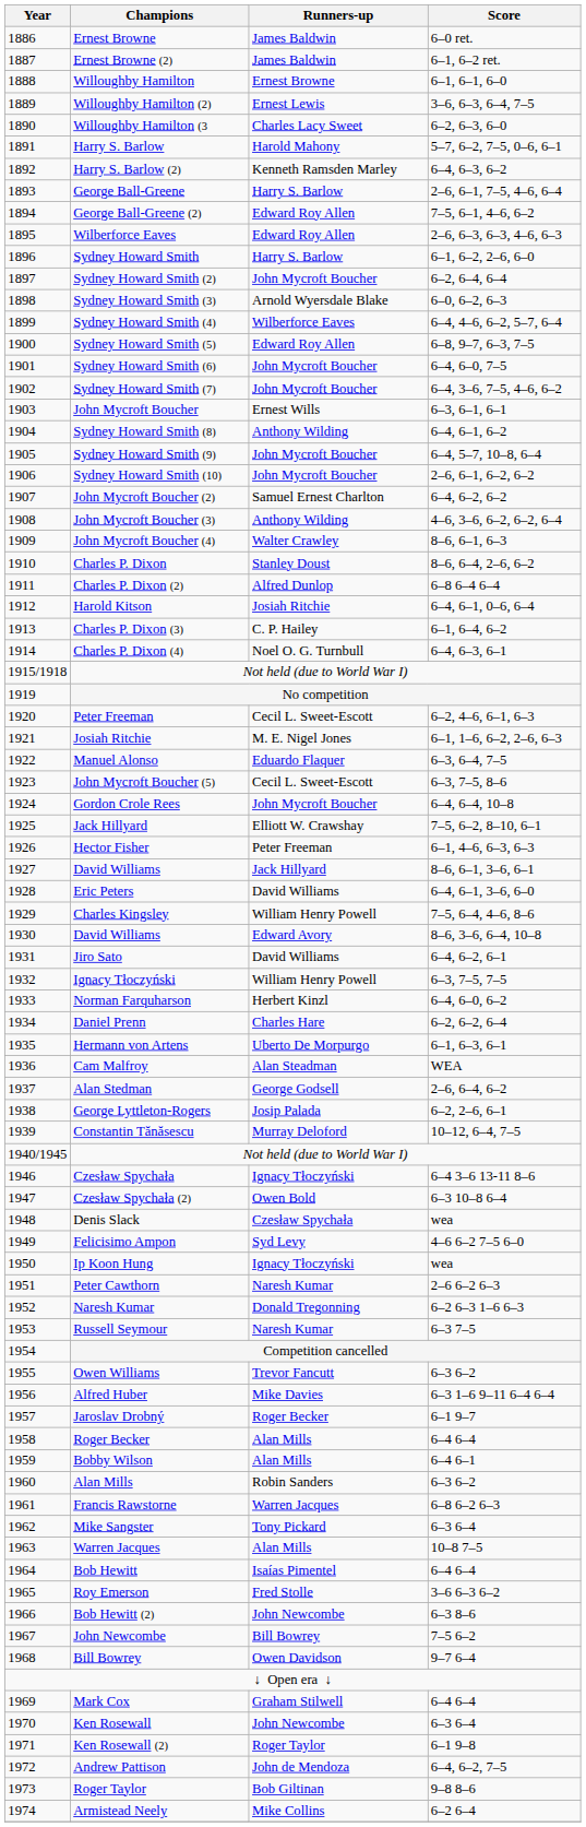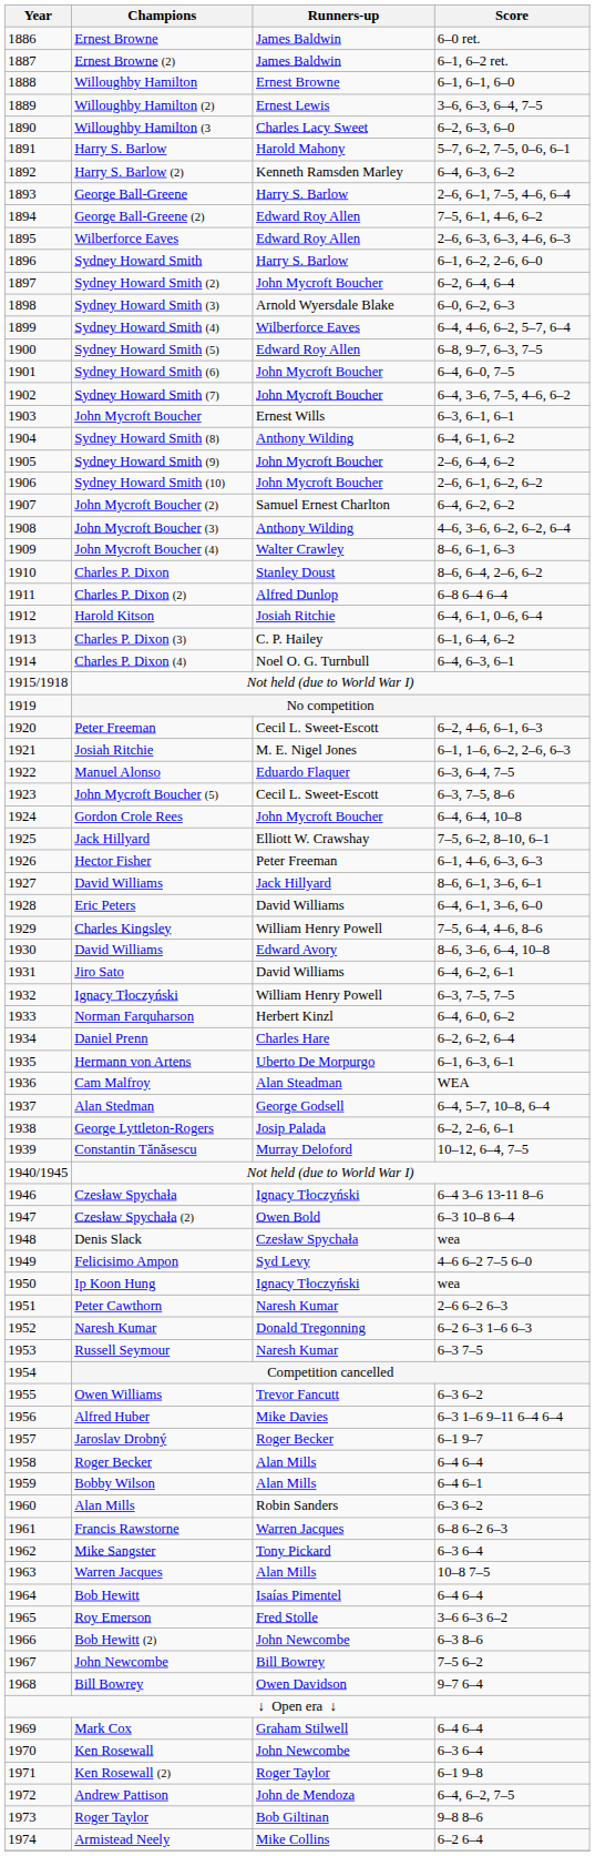 <table class="wikitable">
 <tr>
 <th style="width:60px;">Year</th>
 <th style="width:200px;">Champions</th>
 <th style="width:200px;">Runners-up</th>
 <th style="width:170px;">Score</th>
 </tr>
 <tr>
 <td>1886 </td>
 <td> <a href='#'>Ernest Browne</a></td>
 <td> <a href='#'>James Baldwin</a></td>
 <td>6–0 ret.</td>
 </tr>
 <tr>
 <td>1887 </td>
 <td> <a href='#'>Ernest Browne</a> <small>(2)</small></td>
 <td> <a href='#'>James Baldwin</a></td>
 <td>6–1, 6–2 ret.</td>
 </tr>
 <tr>
 <td>1888 </td>
 <td> <a href='#'>Willoughby Hamilton</a></td>
 <td> <a href='#'>Ernest Browne</a></td>
 <td>6–1, 6–1, 6–0</td>
 </tr>
 <tr>
 <td>1889 </td>
 <td> <a href='#'>Willoughby Hamilton</a> <small>(2)</small></td>
 <td> <a href='#'>Ernest Lewis</a></td>
 <td>3–6, 6–3, 6–4, 7–5</td>
 </tr>
 <tr>
 <td>1890 </td>
 <td> <a href='#'>Willoughby Hamilton</a> <small>(3</small></td>
 <td> <a href='#'>Charles Lacy Sweet</a></td>
 <td>6–2, 6–3, 6–0</td>
 </tr>
 <tr>
 <td>1891</td>
 <td> <a href='#'>Harry S. Barlow</a></td>
 <td> <a href='#'>Harold Mahony</a></td>
 <td>5–7, 6–2, 7–5, 0–6, 6–1</td>
 </tr>
 <tr>
 <td>1892</td>
 <td> <a href='#'>Harry S. Barlow</a> <small>(2)</small></td>
 <td> Kenneth Ramsden Marley</td>
 <td>6–4, 6–3, 6–2</td>
 </tr>
 <tr>
 <td>1893</td>
 <td> <a href='#'>George Ball-Greene</a></td>
 <td> <a href='#'>Harry S. Barlow</a></td>
 <td>2–6, 6–1, 7–5, 4–6, 6–4</td>
 </tr>
 <tr>
 <td>1894</td>
 <td> <a href='#'>George Ball-Greene</a> <small>(2)</small></td>
 <td> <a href='#'>Edward Roy Allen</a></td>
 <td>7–5, 6–1, 4–6, 6–2</td>
 </tr>
 <tr>
 <td>1895 </td>
 <td> <a href='#'>Wilberforce Eaves</a></td>
 <td> <a href='#'>Edward Roy Allen</a></td>
 <td>2–6, 6–3, 6–3, 4–6, 6–3</td>
 </tr>
 <tr>
 <td>1896</td>
 <td> <a href='#'>Sydney Howard Smith</a></td>
 <td> <a href='#'>Harry S. Barlow</a></td>
 <td>6–1, 6–2, 2–6, 6–0</td>
 </tr>
 <tr>
 <td>1897</td>
 <td> <a href='#'>Sydney Howard Smith</a>  <small>(2)</small></td>
 <td> <a href='#'>John Mycroft Boucher</a></td>
 <td>6–2, 6–4, 6–4</td>
 </tr>
 <tr>
 <td>1898</td>
 <td> <a href='#'>Sydney Howard Smith</a> <small>(3)</small></td>
 <td> Arnold Wyersdale Blake</td>
 <td>6–0, 6–2, 6–3</td>
 </tr>
 <tr>
 <td>1899</td>
 <td> <a href='#'>Sydney Howard Smith</a>  <small>(4)</small></td>
 <td> <a href='#'>Wilberforce Eaves</a></td>
 <td>6–4, 4–6, 6–2, 5–7, 6–4</td>
 </tr>
 <tr>
 <td>1900 </td>
 <td> <a href='#'>Sydney Howard Smith</a> <small>(5)</small></td>
 <td> <a href='#'>Edward Roy Allen</a></td>
 <td>6–8, 9–7, 6–3, 7–5</td>
 </tr>
 <tr>
 <td>1901</td>
 <td> <a href='#'>Sydney Howard Smith</a>  <small>(6)</small></td>
 <td> <a href='#'>John Mycroft Boucher</a></td>
 <td>6–4, 6–0, 7–5</td>
 </tr>
 <tr>
 <td>1902</td>
 <td> <a href='#'>Sydney Howard Smith</a> <small>(7)</small></td>
 <td> <a href='#'>John Mycroft Boucher</a></td>
 <td>6–4, 3–6, 7–5, 4–6, 6–2</td>
 </tr>
 <tr>
 <td>1903</td>
 <td> <a href='#'>John Mycroft Boucher</a></td>
 <td> Ernest Wills</td>
 <td>6–3, 6–1, 6–1</td>
 </tr>
 <tr>
 <td>1904</td>
 <td> <a href='#'>Sydney Howard Smith</a> <small>(8)</small></td>
 <td> <a href='#'>Anthony Wilding</a></td>
 <td>6–4, 6–1, 6–2</td>
 </tr>
 <tr>
 <td>1905</td>
 <td> <a href='#'>Sydney Howard Smith</a> <small>(9)</small></td>
 <td> <a href='#'>John Mycroft Boucher</a></td>
-<td>6–4, 5–7, 10–8, 6–4</td>
+<td>2–6, 6–4, 6–2</td>
 </tr>
 <tr>
 <td>1906</td>
 <td> <a href='#'>Sydney Howard Smith</a> <small>(10)</small></td>
 <td> <a href='#'>John Mycroft Boucher</a></td>
 <td>2–6, 6–1, 6–2, 6–2</td>
 </tr>
 <tr>
 <td>1907</td>
 <td> <a href='#'>John Mycroft Boucher</a>  <small>(2)</small></td>
 <td> Samuel Ernest Charlton</td>
 <td>6–4, 6–2, 6–2</td>
 </tr>
 <tr>
 <td>1908 </td>
 <td> <a href='#'>John Mycroft Boucher</a>  <small>(3)</small></td>
 <td> <a href='#'>Anthony Wilding</a></td>
 <td>4–6, 3–6, 6–2, 6–2, 6–4</td>
 </tr>
 <tr>
 <td>1909</td>
 <td> <a href='#'>John Mycroft Boucher</a>  <small>(4)</small></td>
 <td> <a href='#'>Walter Crawley</a></td>
 <td>8–6, 6–1, 6–3</td>
 </tr>
 <tr>
 <td>1910</td>
 <td> <a href='#'>Charles P. Dixon</a></td>
 <td> <a href='#'>Stanley Doust</a></td>
 <td>8–6, 6–4, 2–6, 6–2</td>
 </tr>
 <tr>
 <td>1911 </td>
 <td> <a href='#'>Charles P. Dixon</a> <small>(2)</small></td>
 <td> <a href='#'>Alfred Dunlop</a></td>
 <td>6–8 6–4 6–4</td>
 </tr>
 <tr>
 <td>1912</td>
 <td> <a href='#'>Harold Kitson</a></td>
 <td> <a href='#'>Josiah Ritchie</a></td>
 <td>6–4, 6–1, 0–6, 6–4</td>
 </tr>
 <tr>
 <td>1913</td>
 <td> <a href='#'>Charles P. Dixon</a> <small>(3)</small></td>
 <td> C. P. Hailey</td>
 <td>6–1, 6–4, 6–2</td>
 </tr>
 <tr>
 <td>1914</td>
 <td> <a href='#'>Charles P. Dixon</a> <small>(4)</small></td>
 <td> Noel O. G. Turnbull</td>
 <td>6–4, 6–3, 6–1</td>
 </tr>
 <tr>
 <td>1915/1918</td>
 <td colspan=4 align=center><em>Not held (due to World War I)</em></td>
 </tr>
 <tr>
 <td>1919</td>
 <td rowspan="1" colspan="5" align="center" style="background:#F5F5F5">No competition</td>
 </tr>
 <tr>
 <td>1920</td>
 <td> <a href='#'>Peter Freeman</a></td>
 <td> Cecil L. Sweet-Escott</td>
 <td>6–2, 4–6, 6–1, 6–3</td>
 </tr>
 <tr>
 <td>1921</td>
 <td> <a href='#'>Josiah Ritchie</a></td>
 <td> M. E. Nigel Jones</td>
 <td>6–1, 1–6, 6–2, 2–6, 6–3</td>
 </tr>
 <tr>
 <td>1922</td>
 <td> <a href='#'>Manuel Alonso</a></td>
 <td> <a href='#'>Eduardo Flaquer</a></td>
 <td>6–3, 6–4, 7–5</td>
 </tr>
 <tr>
 <td>1923</td>
 <td> <a href='#'>John Mycroft Boucher</a>  <small>(5)</small></td>
 <td> Cecil L. Sweet-Escott</td>
 <td>6–3, 7–5, 8–6</td>
 </tr>
 <tr>
 <td>1924</td>
 <td> <a href='#'>Gordon Crole Rees</a></td>
 <td>  <a href='#'>John Mycroft Boucher</a></td>
 <td>6–4, 6–4, 10–8</td>
 </tr>
 <tr>
 <td>1925</td>
 <td> <a href='#'>Jack Hillyard</a></td>
 <td> Elliott W. Crawshay</td>
 <td>7–5, 6–2, 8–10, 6–1</td>
 </tr>
 <tr>
 <td>1926</td>
 <td> <a href='#'>Hector Fisher</a></td>
 <td> Peter Freeman</td>
 <td>6–1, 4–6, 6–3, 6–3</td>
 </tr>
 <tr>
 <td>1927</td>
 <td> <a href='#'>David Williams</a></td>
 <td> <a href='#'>Jack Hillyard</a></td>
 <td>8–6, 6–1, 3–6, 6–1</td>
 </tr>
 <tr>
 <td>1928</td>
 <td> <a href='#'>Eric Peters</a></td>
 <td> David Williams</td>
 <td>6–4, 6–1, 3–6, 6–0</td>
 </tr>
 <tr>
 <td>1929</td>
 <td> <a href='#'>Charles Kingsley</a></td>
 <td> William Henry Powell</td>
 <td>7–5, 6–4, 4–6, 8–6</td>
 </tr>
 <tr>
 <td>1930</td>
 <td> <a href='#'>David Williams</a></td>
 <td> <a href='#'>Edward Avory</a></td>
 <td>8–6, 3–6, 6–4, 10–8</td>
 </tr>
 <tr>
 <td>1931</td>
 <td> <a href='#'>Jiro Sato</a></td>
 <td> David Williams</td>
 <td>6–4, 6–2, 6–1</td>
 </tr>
 <tr>
 <td>1932</td>
 <td> <a href='#'>Ignacy Tłoczyński</a></td>
 <td> William Henry Powell</td>
 <td>6–3, 7–5, 7–5</td>
 </tr>
 <tr>
 <td>1933</td>
 <td> <a href='#'>Norman Farquharson</a></td>
 <td> Herbert Kinzl</td>
 <td>6–4, 6–0, 6–2</td>
 </tr>
 <tr>
 <td>1934</td>
 <td> <a href='#'>Daniel Prenn</a></td>
 <td> <a href='#'>Charles Hare</a></td>
 <td>6–2, 6–2, 6–4</td>
 </tr>
 <tr>
 <td>1935</td>
 <td> <a href='#'>Hermann von Artens</a></td>
 <td> <a href='#'>Uberto De Morpurgo</a></td>
 <td>6–1, 6–3, 6–1</td>
 </tr>
 <tr>
 <td>1936</td>
 <td> <a href='#'>Cam Malfroy</a></td>
 <td> <a href='#'>Alan Steadman</a></td>
 <td>WEA</td>
 </tr>
 <tr>
 <td>1937</td>
 <td> <a href='#'>Alan Stedman</a></td>
 <td> <a href='#'>George Godsell</a></td>
-<td>2–6, 6–4, 6–2</td>
+<td>6–4, 5–7, 10–8, 6–4</td>
 </tr>
 <tr>
 <td>1938</td>
 <td> <a href='#'>George Lyttleton-Rogers</a></td>
 <td> <a href='#'>Josip Palada</a></td>
 <td>6–2, 2–6, 6–1</td>
 </tr>
 <tr>
 <td>1939</td>
 <td> <a href='#'>Constantin Tănăsescu</a></td>
 <td> <a href='#'>Murray Deloford</a></td>
 <td>10–12, 6–4, 7–5</td>
 </tr>
 <tr>
 <td>1940/1945</td>
 <td colspan=4 align=center><em>Not held (due to World War I)</em></td>
 </tr>
 <tr>
 <td>1946</td>
 <td> <a href='#'>Czesław Spychała</a></td>
 <td> <a href='#'>Ignacy Tłoczyński</a></td>
 <td>6–4 3–6 13-11 8–6</td>
 </tr>
 <tr>
 <td>1947</td>
 <td> <a href='#'>Czesław Spychała</a> <small>(2)</small></td>
 <td> <a href='#'>Owen Bold</a></td>
 <td>6–3 10–8 6–4</td>
 </tr>
 <tr>
 <td>1948</td>
 <td> Denis Slack</td>
 <td> <a href='#'>Czesław Spychała</a></td>
 <td>wea</td>
 </tr>
 <tr>
 <td>1949</td>
 <td> <a href='#'>Felicisimo Ampon</a></td>
 <td> <a href='#'>Syd Levy</a></td>
 <td>4–6 6–2 7–5 6–0</td>
 </tr>
 <tr>
 <td>1950</td>
 <td> <a href='#'>Ip Koon Hung</a></td>
 <td> <a href='#'>Ignacy Tłoczyński</a></td>
 <td>wea</td>
 </tr>
 <tr>
 <td>1951</td>
 <td> <a href='#'>Peter Cawthorn</a></td>
 <td> <a href='#'>Naresh Kumar</a></td>
 <td>2–6 6–2 6–3</td>
 </tr>
 <tr>
 <td>1952</td>
 <td> <a href='#'>Naresh Kumar</a></td>
 <td> <a href='#'>Donald Tregonning</a></td>
 <td>6–2 6–3 1–6 6–3</td>
 </tr>
 <tr>
 <td>1953</td>
 <td> <a href='#'>Russell Seymour</a></td>
 <td> <a href='#'>Naresh Kumar</a></td>
 <td>6–3 7–5</td>
 </tr>
 <tr>
 <td>1954</td>
 <td rowspan="1" colspan="5" align="center" bgcolor="#F5F5F5">Competition cancelled</td>
 </tr>
 <tr>
 <td>1955</td>
 <td> <a href='#'>Owen Williams</a></td>
 <td> <a href='#'>Trevor Fancutt</a></td>
 <td>6–3 6–2</td>
 </tr>
 <tr>
 <td>1956</td>
 <td> <a href='#'>Alfred Huber</a></td>
 <td> <a href='#'>Mike Davies</a></td>
 <td>6–3 1–6 9–11 6–4 6–4</td>
 </tr>
 <tr>
 <td>1957</td>
 <td> <a href='#'>Jaroslav Drobný</a></td>
 <td> <a href='#'>Roger Becker</a></td>
 <td>6–1 9–7</td>
 </tr>
 <tr>
 <td>1958</td>
 <td> <a href='#'>Roger Becker</a></td>
 <td> <a href='#'>Alan Mills</a></td>
 <td>6–4 6–4</td>
 </tr>
 <tr>
 <td>1959</td>
 <td> <a href='#'>Bobby Wilson</a></td>
 <td> <a href='#'>Alan Mills</a></td>
 <td>6–4 6–1</td>
 </tr>
 <tr>
 <td>1960</td>
 <td> <a href='#'>Alan Mills</a></td>
 <td> Robin Sanders</td>
 <td>6–3 6–2</td>
 </tr>
 <tr>
 <td>1961</td>
 <td> <a href='#'>Francis Rawstorne</a></td>
 <td> <a href='#'>Warren Jacques</a></td>
 <td>6–8 6–2 6–3</td>
 </tr>
 <tr>
 <td>1962</td>
 <td> <a href='#'>Mike Sangster</a></td>
 <td> <a href='#'>Tony Pickard</a></td>
 <td>6–3 6–4</td>
 </tr>
 <tr>
 <td>1963 </td>
 <td> <a href='#'>Warren Jacques</a></td>
 <td> <a href='#'>Alan Mills</a></td>
 <td>10–8 7–5</td>
 </tr>
 <tr>
 <td>1964</td>
 <td> <a href='#'>Bob Hewitt</a></td>
 <td> <a href='#'>Isaías Pimentel</a></td>
 <td>6–4 6–4</td>
 </tr>
 <tr>
 <td>1965</td>
 <td> <a href='#'>Roy Emerson</a></td>
 <td> <a href='#'>Fred Stolle</a></td>
 <td>3–6 6–3 6–2</td>
 </tr>
 <tr>
 <td>1966 </td>
 <td> <a href='#'>Bob Hewitt</a> <small>(2)</small></td>
 <td> <a href='#'>John Newcombe</a></td>
 <td>6–3 8–6</td>
 </tr>
 <tr>
 <td>1967</td>
 <td> <a href='#'>John Newcombe</a></td>
 <td> <a href='#'>Bill Bowrey</a></td>
 <td>7–5 6–2</td>
 </tr>
 <tr>
 <td>1968</td>
 <td> <a href='#'>Bill Bowrey</a></td>
 <td> <a href='#'>Owen Davidson</a></td>
 <td>9–7 6–4</td>
 </tr>
 <tr>
 <td colspan="4" align="center">↓  Open era  ↓</td>
 </tr>
 <tr>
 <td>1969</td>
 <td> <a href='#'>Mark Cox</a></td>
 <td> <a href='#'>Graham Stilwell</a></td>
 <td>6–4 6–4</td>
 </tr>
 <tr>
 <td>1970 </td>
 <td> <a href='#'>Ken Rosewall</a></td>
 <td> <a href='#'>John Newcombe</a></td>
 <td>6–3 6–4</td>
 </tr>
 <tr>
 <td>1971 </td>
 <td> <a href='#'>Ken Rosewall</a> <small>(2)</small></td>
 <td> <a href='#'>Roger Taylor</a></td>
 <td>6–1 9–8</td>
 </tr>
 <tr>
 <td>1972</td>
 <td> <a href='#'>Andrew Pattison</a></td>
 <td> <a href='#'>John de Mendoza</a></td>
 <td>6–4, 6–2, 7–5</td>
 </tr>
 <tr>
 <td>1973 </td>
 <td> <a href='#'>Roger Taylor</a></td>
 <td> <a href='#'>Bob Giltinan</a></td>
 <td>9–8 8–6</td>
 </tr>
 <tr>
 <td>1974</td>
 <td> <a href='#'>Armistead Neely</a></td>
 <td> <a href='#'>Mike Collins</a></td>
 <td>6–2 6–4</td>
 </tr>
 <tr>
 </tr>
 </table>
